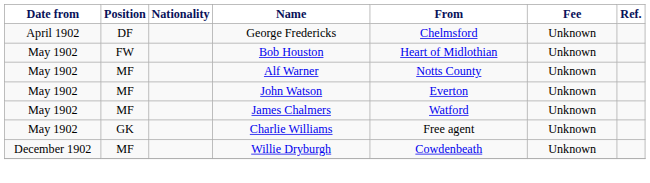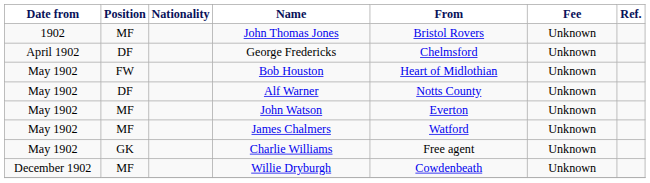 <table class="wikitable" style="text-align:center">
 <tr>
 <th style="background:#FFFFFF; color:#081159; width:120px;">Date from</th>
 <th style="background:#FFFFFF; color:#081159; width:50px;">Position</th>
 <th style="background:#FFFFFF; color:#081159; width:50px;">Nationality</th>
 <th style="background:#FFFFFF; color:#081159; width:200px;">Name</th>
 <th style="background:#FFFFFF; color:#081159; width:200px;">From</th>
 <th style="background:#FFFFFF; color:#081159; width:110px;">Fee</th>
 <th style="background:#FFFFFF; color:#081159; width:30px;">Ref.</th>
+</tr>
+<tr>
+<td>1902</td>
+<td>MF</td>
+<td></td>
+<td><a href='#'>John Thomas Jones</a></td>
+<td><a href='#'>Bristol Rovers</a></td>
+<td>Unknown</td>
+<td></td>
 </tr>
 <tr>
 <td>April 1902</td>
 <td>DF</td>
 <td></td>
 <td>George Fredericks</td>
 <td><a href='#'>Chelmsford</a></td>
 <td>Unknown</td>
 <td></td>
 </tr>
 <tr>
 <td>May 1902</td>
 <td>FW</td>
 <td></td>
 <td><a href='#'>Bob Houston</a></td>
 <td><a href='#'>Heart of Midlothian</a></td>
 <td>Unknown</td>
 <td></td>
 </tr>
 <tr>
 <td>May 1902</td>
-<td>MF</td>
+<td>DF</td>
 <td></td>
 <td><a href='#'>Alf Warner</a></td>
 <td><a href='#'>Notts County</a></td>
 <td>Unknown</td>
 <td></td>
 </tr>
 <tr>
 <td>May 1902</td>
 <td>MF</td>
 <td></td>
 <td><a href='#'>John Watson</a></td>
 <td><a href='#'>Everton</a></td>
 <td>Unknown</td>
 <td></td>
 </tr>
 <tr>
 <td>May 1902</td>
 <td>MF</td>
 <td></td>
 <td><a href='#'>James Chalmers</a></td>
 <td><a href='#'>Watford</a></td>
 <td>Unknown</td>
 <td></td>
 </tr>
 <tr>
 <td>May 1902</td>
 <td>GK</td>
 <td></td>
 <td><a href='#'>Charlie Williams</a></td>
 <td>Free agent</td>
 <td>Unknown</td>
 <td></td>
 </tr>
 <tr>
 <td>December 1902</td>
 <td>MF</td>
 <td></td>
 <td><a href='#'>Willie Dryburgh</a></td>
 <td><a href='#'>Cowdenbeath</a></td>
 <td>Unknown</td>
 <td></td>
 </tr>
 <tr>
 </tr>
 </table>
